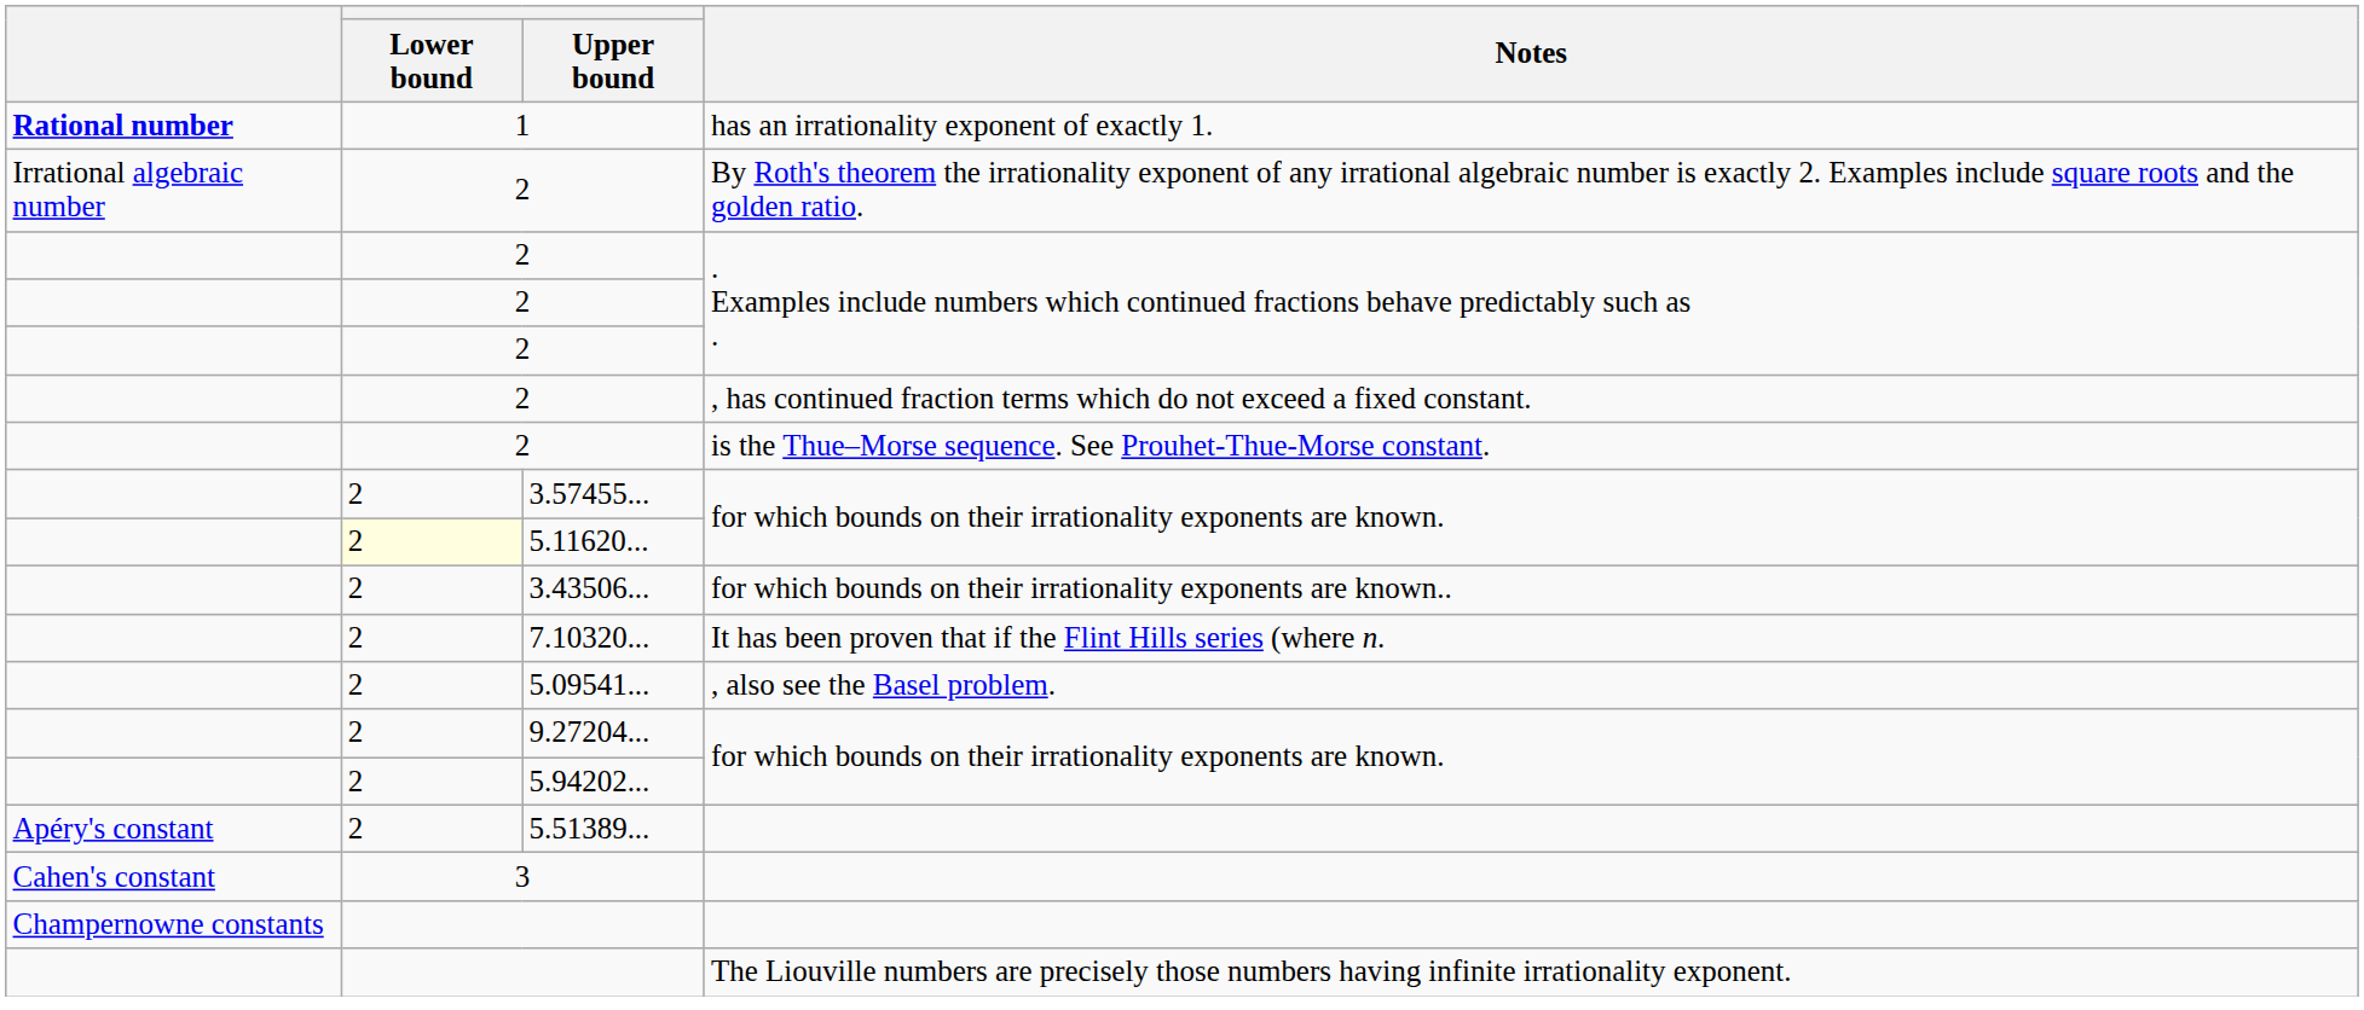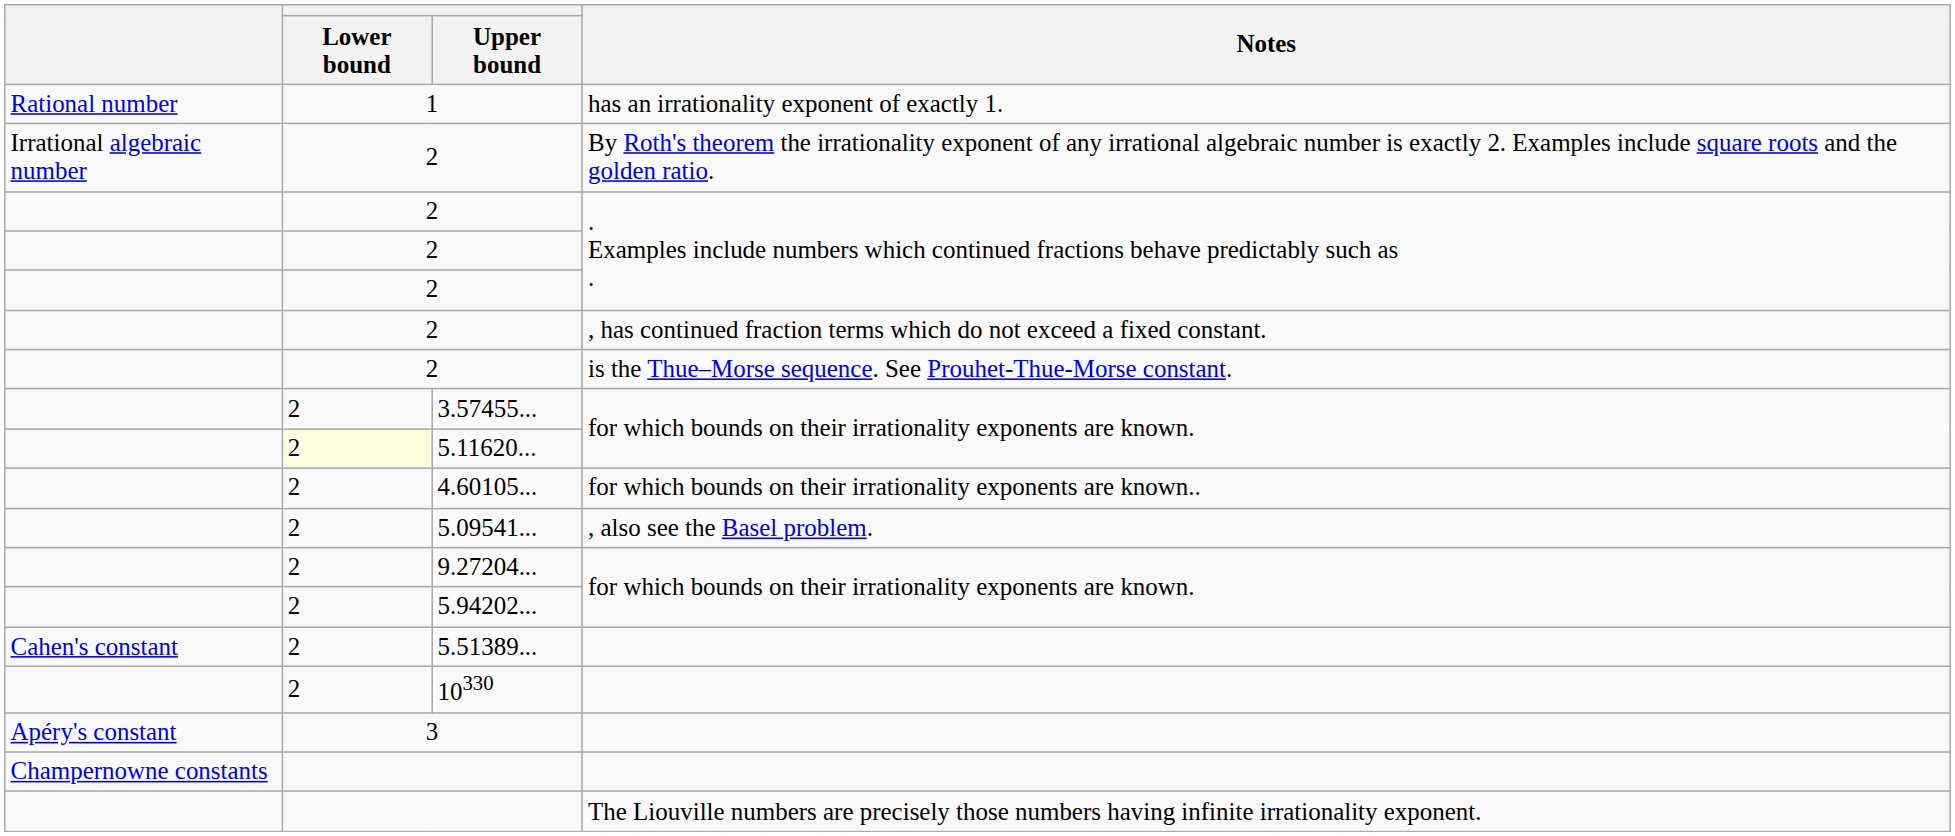 <table class="wikitable sortable">
 <tr>
 <th rowspan="2"></th>
 <th colspan="2"></th>
 <th rowspan="2">Notes</th>
 </tr>
 <tr>
 <th>Lower bound</th>
 <th>Upper bound</th>
 </tr>
 <tr>
-<td><strong><a href='#'>Rational number</a></strong></td>
+<td><a href='#'>Rational number</a></td>
 <td colspan="2" style="text-align: center;">1</td>
 <td> has an irrationality exponent of exactly 1.</td>
 </tr>
 <tr>
 <td>Irrational <a href='#'>algebraic number</a></td>
 <td colspan="2" style="text-align: center;">2</td>
 <td>By <a href='#'>Roth's theorem</a> the irrationality exponent of any irrational algebraic number is exactly 2. Examples include <a href='#'>square roots</a> and the <a href='#'>golden ratio</a>.</td>
 </tr>
 <tr>
 <td></td>
 <td colspan="2" style="text-align: center;">2</td>
 <td rowspan="3">.<br>Examples include numbers which continued fractions behave predictably such as<br>.</td>
 </tr>
 <tr>
 <td></td>
 <td colspan="2" style="text-align: center;">2</td>
 </tr>
 <tr>
 <td></td>
 <td colspan="2" style="text-align: center;">2</td>
 </tr>
 <tr>
 <td></td>
 <td colspan="2" style="text-align: center;">2</td>
 <td>, has continued fraction terms which do not exceed a fixed constant.</td>
 </tr>
 <tr>
 <td></td>
 <td colspan="2" style="text-align: center;">2</td>
 <td> is the <a href='#'>Thue–Morse sequence</a>. See <a href='#'>Prouhet-Thue-Morse constant</a>.</td>
 </tr>
 <tr>
 <td></td>
 <td>2</td>
 <td>3.57455...</td>
 <td rowspan="2"> for which bounds on their irrationality exponents are known.</td>
 </tr>
 <tr>
 <td></td>
 <td style="background: lightyellow;">2</td>
 <td>5.11620...</td>
 </tr>
 <tr>
 <td></td>
 <td>2</td>
-<td>3.43506...</td>
+<td>4.60105...</td>
 <td> for which bounds on their irrationality exponents are known..</td>
-</tr>
-<tr>
-<td></td>
-<td>2</td>
-<td>7.10320...</td>
-<td>It has been proven that if the <a href='#'>Flint Hills series</a> (where <em>n</em>.</td>
 </tr>
 <tr>
 <td></td>
 <td>2</td>
 <td>5.09541...</td>
 <td>, also see the <a href='#'>Basel problem</a>.</td>
 </tr>
 <tr>
 <td></td>
 <td>2</td>
 <td>9.27204...</td>
 <td rowspan="2"> for which bounds on their irrationality exponents are known.</td>
 </tr>
 <tr>
 <td></td>
 <td>2</td>
 <td>5.94202...</td>
 </tr>
 <tr>
-<td><a href='#'>Apéry's constant</a></td>
+<td><a href='#'>Cahen's constant</a></td>
 <td>2</td>
 <td>5.51389...</td>
 <td></td>
 </tr>
 <tr>
-<td><a href='#'>Cahen's constant</a></td>
+<td></td>
+<td>2</td>
+<td data-sort-value="100">10<sup>330</sup></td>
+<td></td>
+</tr>
+<tr>
+<td><a href='#'>Apéry's constant</a></td>
 <td colspan="2" style="text-align: center;">3</td>
 <td></td>
 </tr>
 <tr>
 <td><a href='#'>Champernowne constants</a></td>
 <td colspan="2" data-sort-value="101" style="text-align: center;"></td>
 <td></td>
 </tr>
 <tr>
 <td></td>
 <td colspan="2" data-sort-value="102" style="text-align: center;"></td>
 <td>The Liouville numbers are precisely those numbers having infinite irrationality exponent.</td>
 </tr>
 </table>
